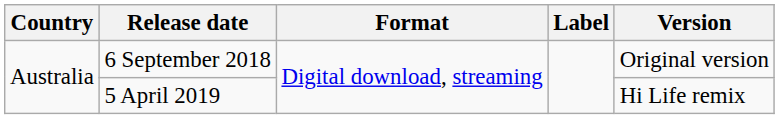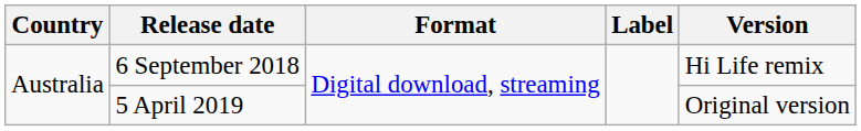 <table class="wikitable">
 <tr>
 <th>Country</th>
 <th>Release date</th>
 <th>Format</th>
 <th>Label</th>
 <th>Version</th>
 </tr>
 <tr>
 <td rowspan="2">Australia</td>
 <td>6 September 2018</td>
 <td rowspan="2"><a href='#'>Digital download</a>, <a href='#'>streaming</a></td>
 <td rowspan="2"></td>
-<td>Original version</td>
+<td>Hi Life remix</td>
 </tr>
 <tr>
 <td>5 April 2019 </td>
-<td>Hi Life remix</td>
+<td>Original version</td>
 </tr>
 </table>
